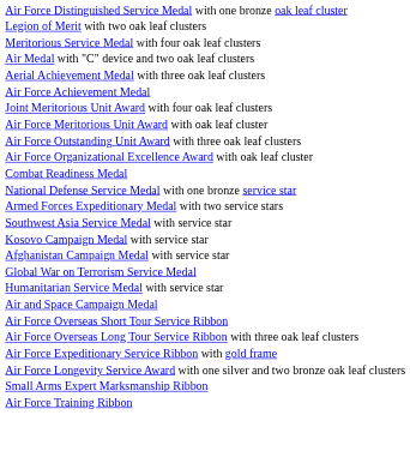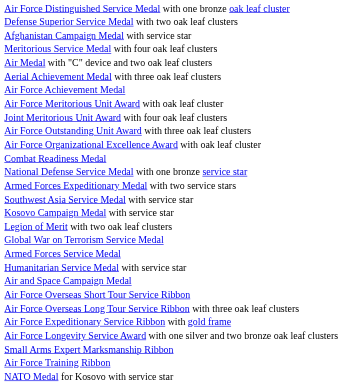 <table>
 <tr>
 <td></td>
 <td><a href='#'>Air Force Distinguished Service Medal</a> with one bronze <a href='#'>oak leaf cluster</a></td>
 </tr>
 <tr>
 <td><span></span><span></span></td>
-<td><a href='#'>Legion of Merit</a> with two oak leaf clusters</td>
+<td><a href='#'>Defense Superior Service Medal</a> with two oak leaf clusters</td>
+</tr>
+<tr>
+<td></td>
+<td><a href='#'>Afghanistan Campaign Medal</a> with service star</td>
 </tr>
 <tr>
 <td><span></span><span></span><span></span><span></span></td>
 <td><a href='#'>Meritorious Service Medal</a> with four oak leaf clusters</td>
 </tr>
 <tr>
 <td><span></span><span></span><span></span></td>
 <td><a href='#'>Air Medal</a> with "C" device and two oak leaf clusters</td>
 </tr>
 <tr>
 <td><span></span><span></span><span></span></td>
 <td><a href='#'>Aerial Achievement Medal</a> with three oak leaf clusters</td>
 </tr>
 <tr>
 <td></td>
 <td><a href='#'>Air Force Achievement Medal</a></td>
 </tr>
 <tr>
+<td></td>
+<td><a href='#'>Air Force Meritorious Unit Award</a> with oak leaf cluster</td>
+</tr>
+<tr>
 <td><span></span><span></span><span></span><span></span></td>
 <td><a href='#'>Joint Meritorious Unit Award</a> with four oak leaf clusters</td>
-</tr>
-<tr>
-<td></td>
-<td><a href='#'>Air Force Meritorious Unit Award</a> with oak leaf cluster</td>
 </tr>
 <tr>
 <td><span></span><span></span><span></span></td>
 <td><a href='#'>Air Force Outstanding Unit Award</a> with three oak leaf clusters</td>
 </tr>
 <tr>
 <td></td>
 <td><a href='#'>Air Force Organizational Excellence Award</a> with oak leaf cluster</td>
 </tr>
 <tr>
 <td></td>
 <td><a href='#'>Combat Readiness Medal</a></td>
 </tr>
 <tr>
 <td></td>
 <td><a href='#'>National Defense Service Medal</a> with one bronze <a href='#'>service star</a></td>
 </tr>
 <tr>
 <td><span></span><span></span></td>
 <td><a href='#'>Armed Forces Expeditionary Medal</a> with two service stars</td>
 </tr>
 <tr>
 <td></td>
 <td><a href='#'>Southwest Asia Service Medal</a> with service star</td>
 </tr>
 <tr>
 <td></td>
 <td><a href='#'>Kosovo Campaign Medal</a> with service star</td>
 </tr>
 <tr>
-<td></td>
-<td><a href='#'>Afghanistan Campaign Medal</a> with service star</td>
+<td><span></span><span></span></td>
+<td><a href='#'>Legion of Merit</a> with two oak leaf clusters</td>
 </tr>
 <tr>
 <td></td>
 <td><a href='#'>Global War on Terrorism Service Medal</a></td>
+</tr>
+<tr>
+<td></td>
+<td><a href='#'>Armed Forces Service Medal</a></td>
 </tr>
 <tr>
 <td></td>
 <td><a href='#'>Humanitarian Service Medal</a> with service star</td>
 </tr>
 <tr>
 <td></td>
 <td><a href='#'>Air and Space Campaign Medal</a></td>
 </tr>
 <tr>
 <td></td>
 <td><a href='#'>Air Force Overseas Short Tour Service Ribbon</a></td>
 </tr>
 <tr>
 <td><span></span><span></span><span></span></td>
 <td><a href='#'>Air Force Overseas Long Tour Service Ribbon</a> with three oak leaf clusters</td>
 </tr>
 <tr>
 <td></td>
 <td><a href='#'>Air Force Expeditionary Service Ribbon</a> with <a href='#'>gold frame</a></td>
 </tr>
 <tr>
 <td><span></span><span></span><span></span></td>
 <td><a href='#'>Air Force Longevity Service Award</a> with one silver and two bronze oak leaf clusters</td>
 </tr>
 <tr>
 <td></td>
 <td><a href='#'>Small Arms Expert Marksmanship Ribbon</a></td>
 </tr>
 <tr>
 <td></td>
 <td><a href='#'>Air Force Training Ribbon</a></td>
 </tr>
+<tr>
+<td></td>
+<td><a href='#'>NATO Medal</a> for Kosovo with service star</td>
+</tr>
 </table>
